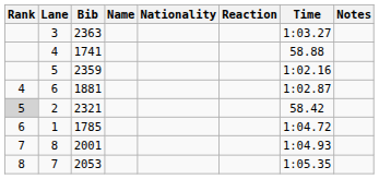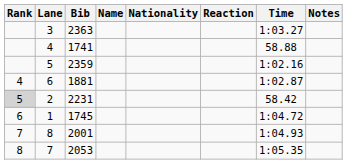 <table class="wikitable sortable" style="text-align:center">
 <tr>
 <th>Rank</th>
 <th>Lane</th>
 <th>Bib</th>
 <th>Name</th>
 <th>Nationality</th>
 <th>Reaction</th>
 <th>Time</th>
 <th>Notes</th>
 </tr>
 <tr>
 <td></td>
 <td>3</td>
 <td>2363</td>
 <td align=left></td>
 <td align=left></td>
 <td></td>
 <td>1:03.27</td>
 <td></td>
 </tr>
 <tr>
 <td></td>
 <td>4</td>
 <td>1741</td>
 <td align=left></td>
 <td align=left></td>
 <td></td>
 <td>58.88</td>
 <td></td>
 </tr>
 <tr>
 <td></td>
 <td>5</td>
 <td>2359</td>
 <td align=left></td>
 <td align=left></td>
 <td></td>
 <td>1:02.16</td>
 <td></td>
 </tr>
 <tr>
 <td>4</td>
 <td>6</td>
 <td>1881</td>
 <td align=left></td>
 <td align=left></td>
 <td></td>
 <td>1:02.87</td>
 <td></td>
 </tr>
 <tr>
 <td style="background: lightgrey;">5</td>
 <td>2</td>
-<td>2321</td>
+<td>2231</td>
 <td align=left></td>
 <td align=left></td>
 <td></td>
 <td>58.42</td>
 <td></td>
 </tr>
 <tr>
 <td>6</td>
 <td>1</td>
-<td>1785</td>
+<td>1745</td>
 <td align=left></td>
 <td align=left></td>
 <td></td>
 <td>1:04.72</td>
 <td></td>
 </tr>
 <tr>
 <td>7</td>
 <td>8</td>
 <td>2001</td>
 <td align=left></td>
 <td align=left></td>
 <td></td>
 <td>1:04.93</td>
 <td></td>
 </tr>
 <tr>
 <td>8</td>
 <td>7</td>
 <td>2053</td>
 <td align=left></td>
 <td align=left></td>
 <td></td>
 <td>1:05.35</td>
 <td></td>
 </tr>
 </table>
